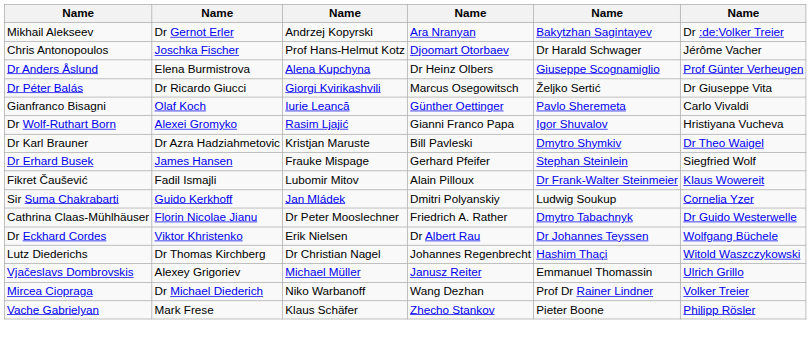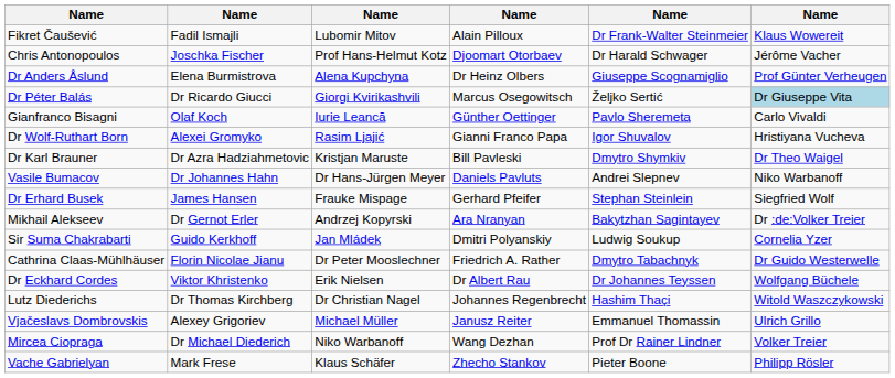 <table class="wikitable">
 <tr>
 <th>Name</th>
 <th>Name</th>
 <th>Name</th>
 <th>Name</th>
 <th>Name</th>
 <th>Name</th>
 </tr>
 <tr>
-<td>Mikhail Alekseev</td>
-<td>Dr <a href='#'>Gernot Erler</a></td>
-<td>Andrzej Kopyrski</td>
-<td><a href='#'>Ara Nranyan</a></td>
-<td><a href='#'>Bakytzhan Sagintayev</a></td>
-<td>Dr <a href='#'>:de:Volker Treier</a></td>
+<td>Fikret Čaušević</td>
+<td>Fadil Ismajli</td>
+<td>Lubomir Mitov</td>
+<td>Alain Pilloux</td>
+<td><a href='#'>Dr Frank-Walter Steinmeier</a></td>
+<td><a href='#'>Klaus Wowereit</a></td>
 </tr>
 <tr>
 <td>Chris Antonopoulos</td>
 <td><a href='#'>Joschka Fischer</a></td>
 <td>Prof Hans-Helmut Kotz</td>
 <td><a href='#'>Djoomart Otorbaev</a></td>
 <td>Dr Harald Schwager</td>
 <td>Jérôme Vacher</td>
 </tr>
 <tr>
 <td><a href='#'>Dr Anders Åslund</a></td>
 <td>Elena Burmistrova</td>
 <td><a href='#'>Alena Kupchyna</a></td>
 <td>Dr Heinz Olbers</td>
 <td><a href='#'>Giuseppe Scognamiglio</a></td>
 <td><a href='#'>Prof Günter Verheugen</a></td>
 </tr>
 <tr>
 <td><a href='#'>Dr Péter Balás</a></td>
 <td>Dr Ricardo Giucci</td>
 <td><a href='#'>Giorgi Kvirikashvili</a></td>
 <td>Marcus Osegowitsch</td>
 <td>Željko Sertić</td>
-<td>Dr Giuseppe Vita</td>
+<td style="background: lightblue;">Dr Giuseppe Vita</td>
 </tr>
 <tr>
 <td>Gianfranco Bisagni</td>
 <td><a href='#'>Olaf Koch</a></td>
 <td><a href='#'>Iurie Leancă</a></td>
 <td><a href='#'>Günther Oettinger</a></td>
 <td><a href='#'>Pavlo Sheremeta</a></td>
 <td>Carlo Vivaldi</td>
 </tr>
 <tr>
 <td>Dr <a href='#'>Wolf-Ruthart Born</a></td>
 <td><a href='#'>Alexei Gromyko</a></td>
 <td><a href='#'>Rasim Ljajić</a></td>
 <td>Gianni Franco Papa</td>
 <td><a href='#'>Igor Shuvalov</a></td>
 <td>Hristiyana Vucheva</td>
 </tr>
 <tr>
 <td>Dr Karl Brauner</td>
 <td>Dr Azra Hadziahmetovic</td>
 <td>Kristjan Maruste</td>
 <td>Bill Pavleski</td>
 <td><a href='#'>Dmytro Shymkiv</a></td>
 <td><a href='#'>Dr Theo Waigel</a></td>
 </tr>
 <tr>
+<td><a href='#'>Vasile Bumacov</a></td>
+<td><a href='#'>Dr Johannes Hahn</a></td>
+<td>Dr Hans-Jürgen Meyer</td>
+<td><a href='#'>Daniels Pavluts</a></td>
+<td>Andrei Slepnev</td>
+<td>Niko Warbanoff</td>
+</tr>
+<tr>
 <td><a href='#'>Dr Erhard Busek</a></td>
 <td><a href='#'>James Hansen</a></td>
 <td>Frauke Mispage</td>
 <td>Gerhard Pfeifer</td>
 <td><a href='#'>Stephan Steinlein</a></td>
 <td>Siegfried Wolf</td>
 </tr>
 <tr>
-<td>Fikret Čaušević</td>
-<td>Fadil Ismajli</td>
-<td>Lubomir Mitov</td>
-<td>Alain Pilloux</td>
-<td><a href='#'>Dr Frank-Walter Steinmeier</a></td>
-<td><a href='#'>Klaus Wowereit</a></td>
+<td>Mikhail Alekseev</td>
+<td>Dr <a href='#'>Gernot Erler</a></td>
+<td>Andrzej Kopyrski</td>
+<td><a href='#'>Ara Nranyan</a></td>
+<td><a href='#'>Bakytzhan Sagintayev</a></td>
+<td>Dr <a href='#'>:de:Volker Treier</a></td>
 </tr>
 <tr>
 <td>Sir <a href='#'>Suma Chakrabarti</a></td>
 <td><a href='#'>Guido Kerkhoff</a></td>
 <td><a href='#'>Jan Mládek</a></td>
 <td>Dmitri Polyanskiy</td>
 <td>Ludwig Soukup</td>
 <td><a href='#'>Cornelia Yzer</a></td>
 </tr>
 <tr>
 <td>Cathrina Claas-Mühlhäuser</td>
 <td><a href='#'>Florin Nicolae Jianu</a></td>
 <td>Dr Peter Mooslechner</td>
 <td>Friedrich A. Rather</td>
 <td><a href='#'>Dmytro Tabachnyk</a></td>
 <td><a href='#'>Dr Guido Westerwelle</a></td>
 </tr>
 <tr>
 <td>Dr <a href='#'>Eckhard Cordes</a></td>
 <td><a href='#'>Viktor Khristenko</a></td>
 <td>Erik Nielsen</td>
 <td>Dr <a href='#'>Albert Rau</a></td>
 <td><a href='#'>Dr Johannes Teyssen</a></td>
 <td><a href='#'>Wolfgang Büchele</a></td>
 </tr>
 <tr>
 <td>Lutz Diederichs</td>
 <td>Dr Thomas Kirchberg</td>
 <td>Dr Christian Nagel</td>
 <td>Johannes Regenbrecht</td>
 <td><a href='#'>Hashim Thaçi</a></td>
 <td><a href='#'>Witold Waszczykowski</a></td>
 </tr>
 <tr>
 <td><a href='#'>Vjačeslavs Dombrovskis</a></td>
 <td>Alexey Grigoriev</td>
 <td><a href='#'>Michael Müller</a></td>
 <td><a href='#'>Janusz Reiter</a></td>
 <td>Emmanuel Thomassin</td>
 <td><a href='#'>Ulrich Grillo</a></td>
 </tr>
 <tr>
 <td><a href='#'>Mircea Ciopraga</a></td>
 <td>Dr <a href='#'>Michael Diederich</a></td>
 <td>Niko Warbanoff</td>
 <td>Wang Dezhan</td>
 <td>Prof Dr <a href='#'>Rainer Lindner</a></td>
 <td><a href='#'>Volker Treier</a></td>
 </tr>
 <tr>
 <td><a href='#'>Vache Gabrielyan</a></td>
 <td>Mark Frese</td>
 <td>Klaus Schäfer</td>
 <td><a href='#'>Zhecho Stankov</a></td>
 <td>Pieter Boone</td>
 <td><a href='#'>Philipp Rösler</a></td>
 </tr>
 </table>
